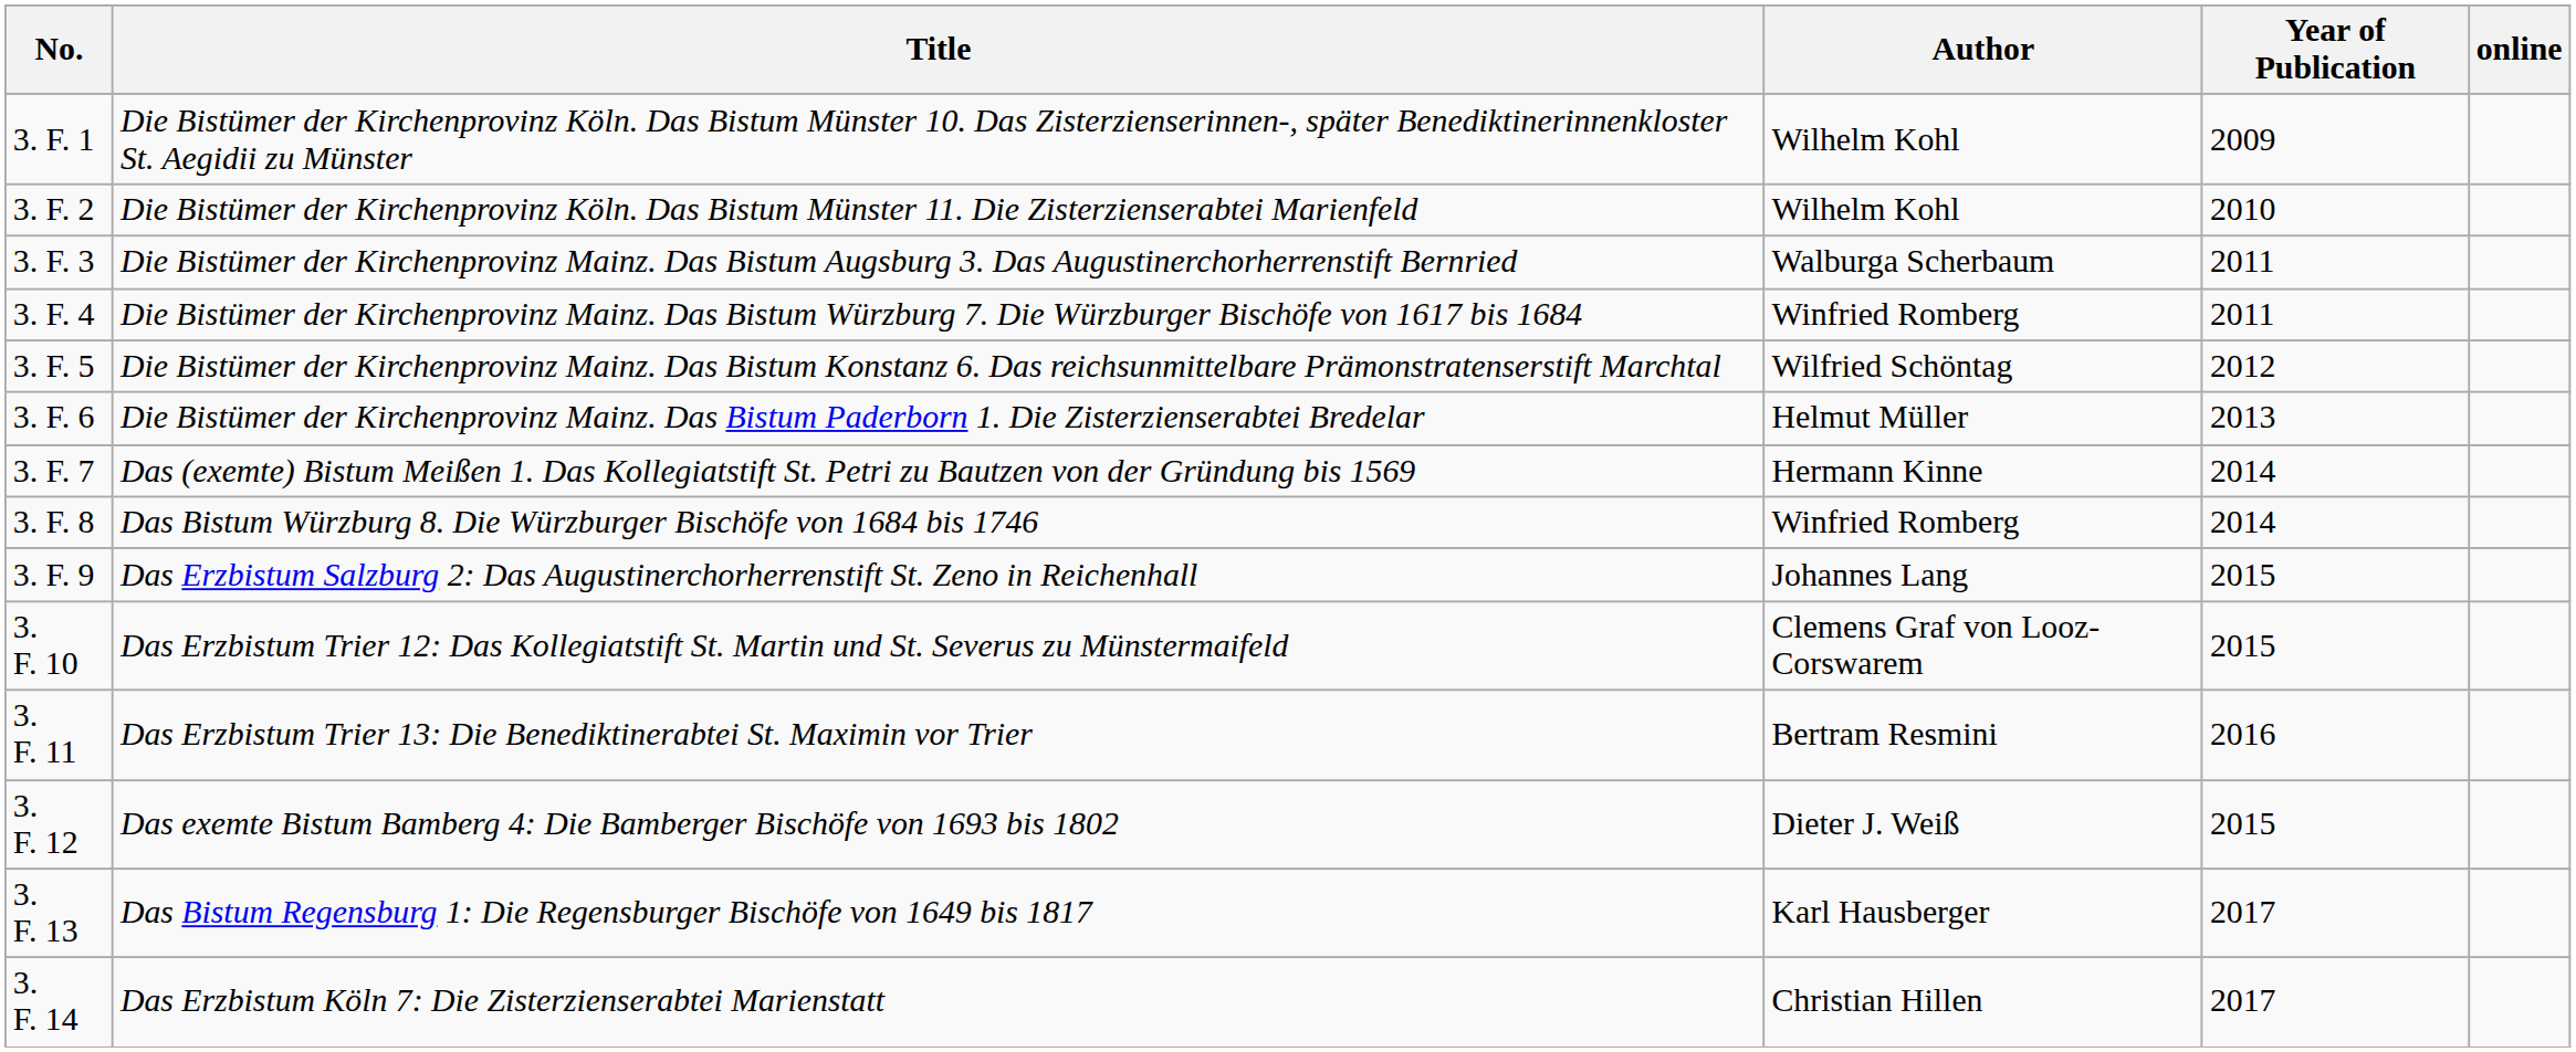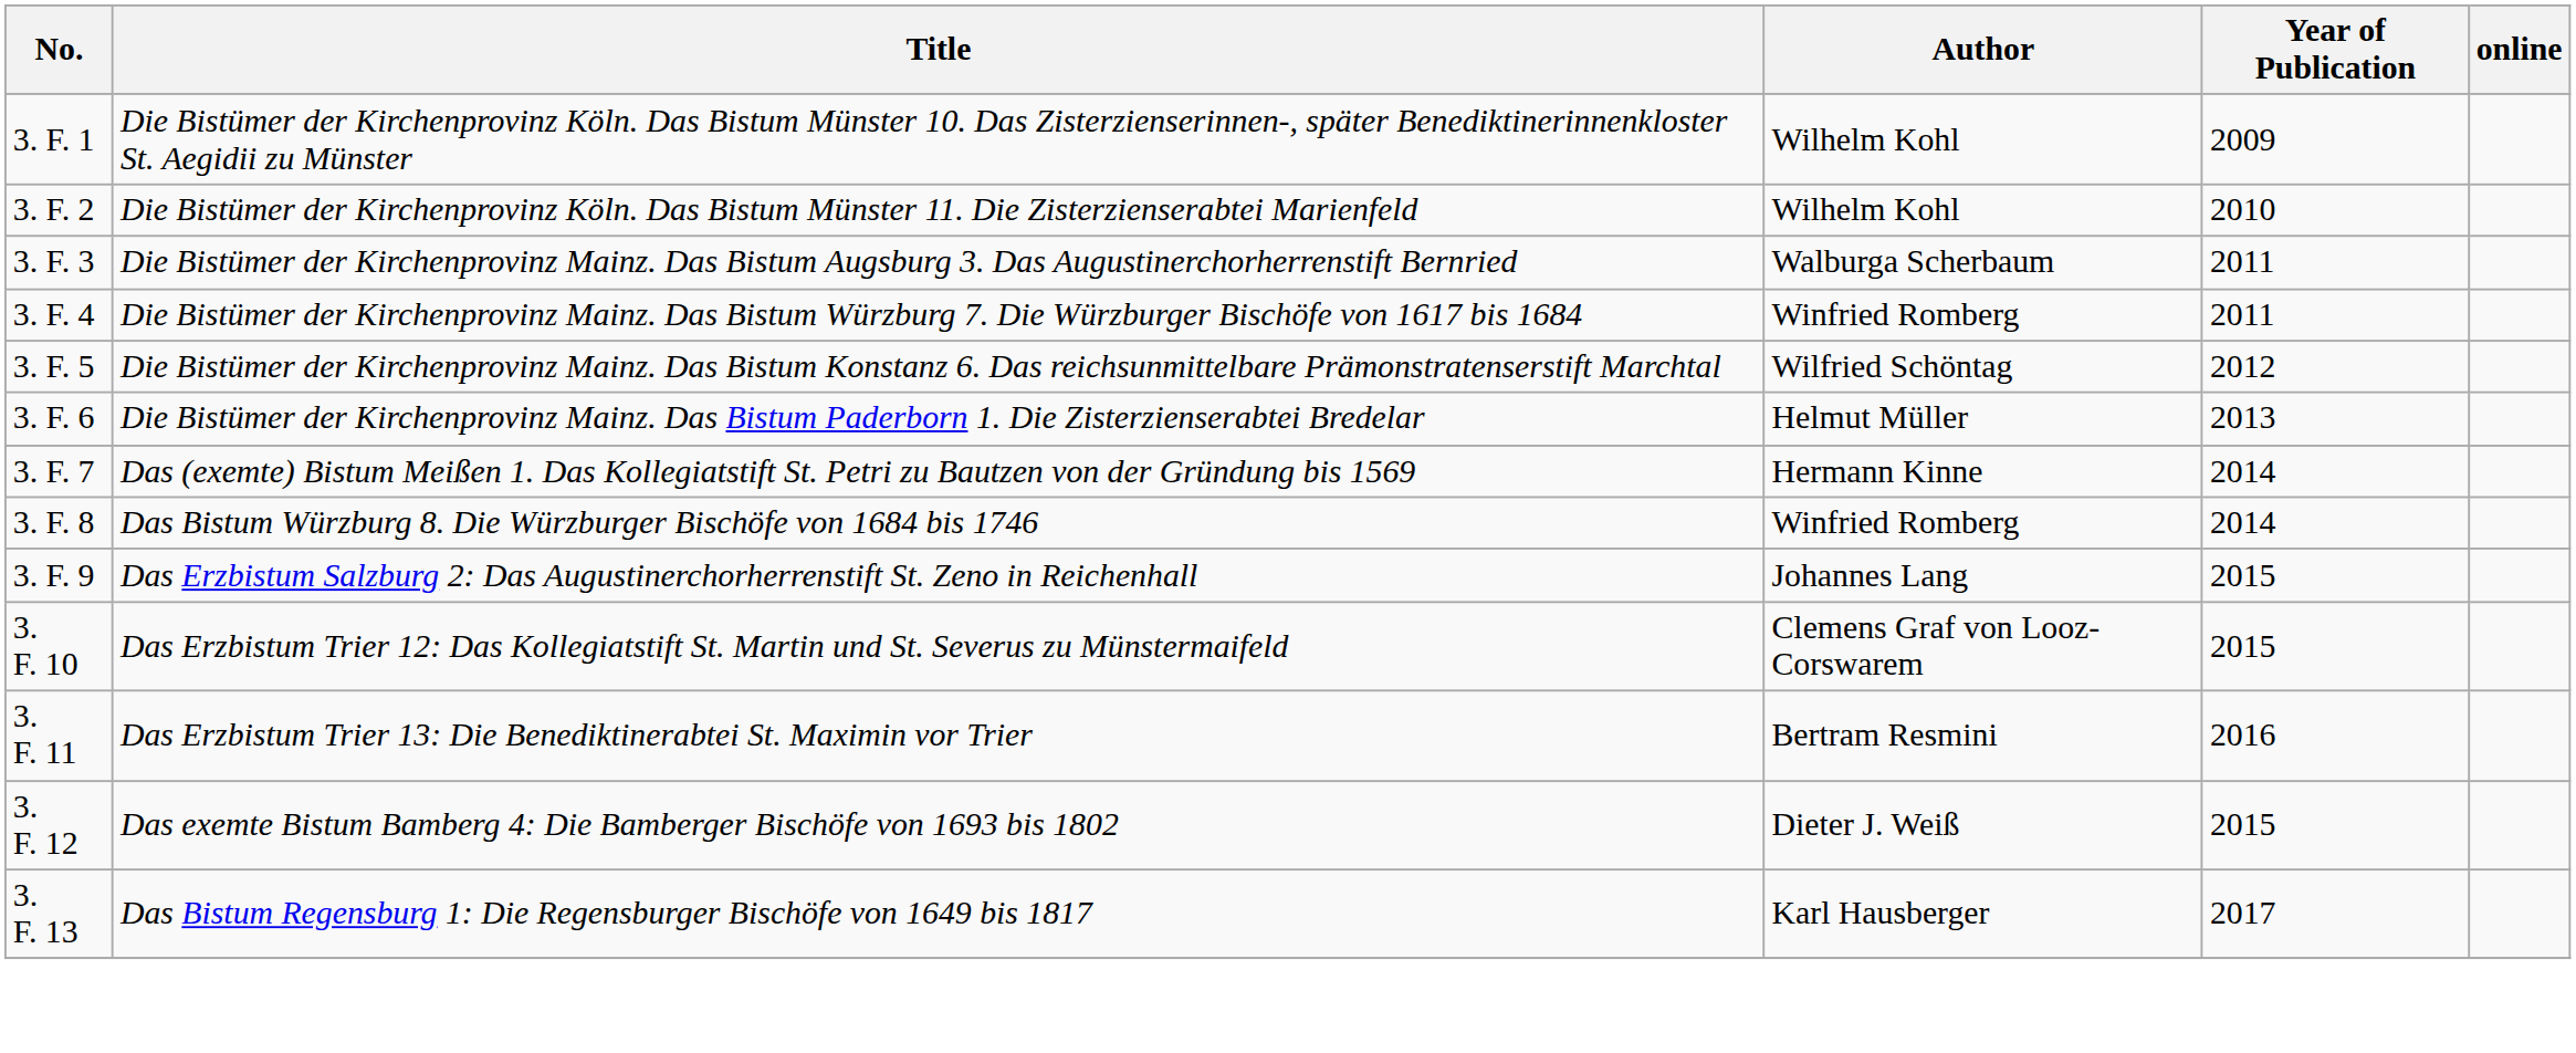 <table class="wikitable sortable">
 <tr>
 <th>No.</th>
 <th>Title</th>
 <th>Author</th>
 <th>Year of Publication</th>
 <th class="unsortable">online</th>
 </tr>
 <tr>
 <td data-sort-value="DF 01">3. F. 1</td>
 <td><em>Die Bistümer der Kirchenprovinz Köln. Das Bistum Münster 10. Das Zisterzienserinnen-, später Benediktinerinnenkloster St. Aegidii zu Münster</em></td>
 <td>Wilhelm Kohl</td>
 <td>2009</td>
 <td></td>
 </tr>
 <tr>
 <td data-sort-value="DF 02">3. F. 2</td>
 <td><em>Die Bistümer der Kirchenprovinz Köln. Das Bistum Münster 11. Die Zisterzienserabtei Marienfeld</em></td>
 <td>Wilhelm Kohl</td>
 <td>2010</td>
 <td></td>
 </tr>
 <tr>
 <td data-sort-value="DF 03">3. F. 3</td>
 <td><em>Die Bistümer der Kirchenprovinz Mainz. Das Bistum Augsburg 3. Das Augustinerchorherrenstift Bernried</em></td>
 <td>Walburga Scherbaum</td>
 <td>2011</td>
 <td></td>
 </tr>
 <tr>
 <td data-sort-value="DF 04">3. F. 4</td>
 <td><em>Die Bistümer der Kirchenprovinz Mainz. Das Bistum Würzburg 7. Die Würzburger Bischöfe von 1617 bis 1684</em></td>
 <td>Winfried Romberg</td>
 <td>2011</td>
 <td></td>
 </tr>
 <tr>
 <td data-sort-value="DF 05">3. F. 5</td>
 <td><em>Die Bistümer der Kirchenprovinz Mainz. Das Bistum Konstanz 6. Das reichsunmittelbare Prämonstratenserstift Marchtal</em></td>
 <td>Wilfried Schöntag</td>
 <td>2012</td>
 <td></td>
 </tr>
 <tr>
 <td data-sort-value="DF 06">3. F. 6</td>
 <td><em>Die Bistümer der Kirchenprovinz Mainz. Das <a href='#'>Bistum Paderborn</a> 1. Die Zisterzienserabtei Bredelar</em></td>
 <td>Helmut Müller</td>
 <td>2013</td>
 <td></td>
 </tr>
 <tr>
 <td data-sort-value="DF 07">3. F. 7</td>
 <td><em>Das (exemte) Bistum Meißen 1. Das Kollegiatstift St. Petri zu Bautzen von der Gründung bis 1569</em></td>
 <td>Hermann Kinne</td>
 <td>2014</td>
 <td></td>
 </tr>
 <tr>
 <td data-sort-value="DF 08">3. F. 8</td>
 <td><em>Das Bistum Würzburg 8. Die Würzburger Bischöfe von 1684 bis 1746</em></td>
 <td>Winfried Romberg</td>
 <td>2014</td>
 <td></td>
 </tr>
 <tr>
 <td data-sort-value="DF 09">3. F. 9</td>
 <td><em>Das <a href='#'>Erzbistum Salzburg</a> 2: Das Augustinerchorherrenstift St. Zeno in Reichenhall</em></td>
 <td>Johannes Lang</td>
 <td>2015</td>
 <td></td>
 </tr>
 <tr>
 <td data-sort-value="DF 10">3. F. 10</td>
 <td><em>Das Erzbistum Trier 12: Das Kollegiatstift St. Martin und St. Severus zu Münstermaifeld</em></td>
 <td>Clemens Graf von Looz-Corswarem</td>
 <td>2015</td>
 <td></td>
 </tr>
 <tr>
 <td data-sort-value="DF 11">3. F. 11</td>
 <td><em>Das Erzbistum Trier 13: Die Benediktinerabtei St. Maximin vor Trier</em></td>
 <td>Bertram Resmini</td>
 <td>2016</td>
 <td></td>
 </tr>
 <tr>
 <td data-sort-value="DF 12">3. F. 12</td>
 <td><em>Das exemte Bistum Bamberg 4: Die Bamberger Bischöfe von 1693 bis 1802</em></td>
 <td>Dieter J. Weiß</td>
 <td>2015</td>
 <td></td>
 </tr>
 <tr>
 <td data-sort-value="DF 13">3. F. 13</td>
 <td><em>Das <a href='#'>Bistum Regensburg</a> 1: Die Regensburger Bischöfe von 1649 bis 1817</em></td>
 <td>Karl Hausberger</td>
 <td>2017</td>
 <td></td>
 </tr>
 <tr>
-<td data-sort-value="DF 14">3. F. 14</td>
-<td><em>Das Erzbistum Köln 7: Die Zisterzienserabtei Marienstatt</em></td>
-<td>Christian Hillen</td>
-<td>2017</td>
-<td></td>
-</tr>
-<tr>
 </tr>
 </table>
